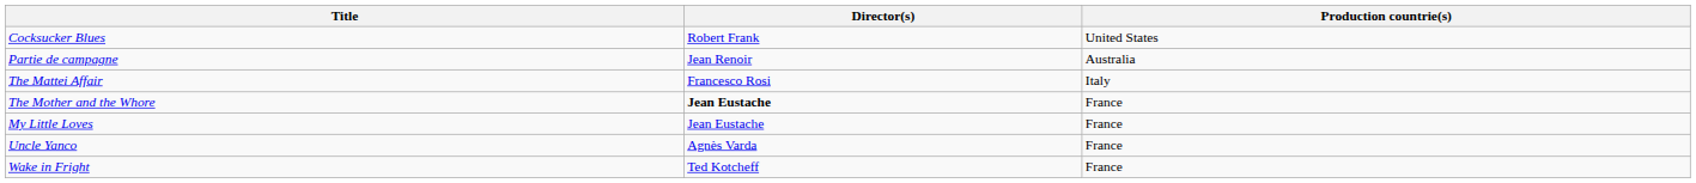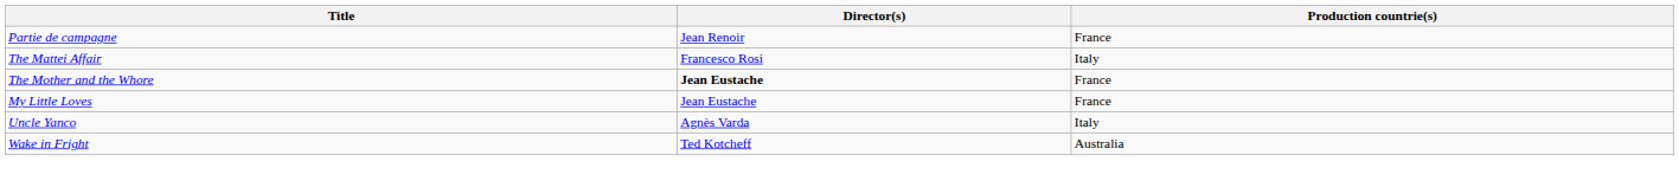 <table class="sortable wikitable" style="width:100%; margin-bottom:4px" cellpadding="5">
 <tr>
 <th scope="col">Title</th>
 <th scope="col">Director(s)</th>
 <th scope="col">Production countrie(s)</th>
 </tr>
 <tr>
-<td><em><a href='#'>Cocksucker Blues</a></em></td>
-<td><a href='#'>Robert Frank</a></td>
-<td>United States</td>
-</tr>
-<tr>
 <td><em><a href='#'>Partie de campagne</a></em></td>
 <td><a href='#'>Jean Renoir</a></td>
-<td>Australia</td>
+<td>France</td>
 </tr>
 <tr>
 <td><em><a href='#'>The Mattei Affair</a></em></td>
 <td><a href='#'>Francesco Rosi</a></td>
 <td>Italy</td>
 </tr>
 <tr>
 <td><em><a href='#'>The Mother and the Whore</a></em></td>
 <td><strong>Jean Eustache</strong></td>
 <td>France</td>
 </tr>
 <tr>
 <td><em><a href='#'>My Little Loves</a></em></td>
 <td><a href='#'>Jean Eustache</a></td>
 <td>France</td>
 </tr>
 <tr>
 <td><em><a href='#'>Uncle Yanco</a></em></td>
 <td><a href='#'>Agnès Varda</a></td>
-<td>France</td>
+<td>Italy</td>
 </tr>
 <tr>
 <td><em><a href='#'>Wake in Fright</a></em></td>
 <td><a href='#'>Ted Kotcheff</a></td>
-<td>France</td>
+<td>Australia</td>
 </tr>
 </table>
